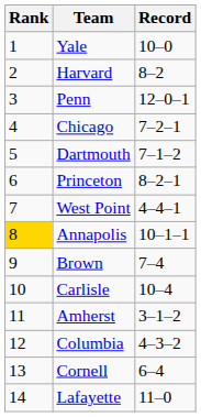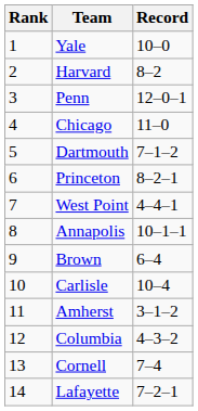 <table class="wikitable">
 <tr>
 <th>Rank</th>
 <th>Team</th>
 <th>Record</th>
 </tr>
 <tr>
 <td>1</td>
 <td><a href='#'>Yale</a></td>
 <td>10–0</td>
 </tr>
 <tr>
 <td>2</td>
 <td><a href='#'>Harvard</a></td>
 <td>8–2</td>
 </tr>
 <tr>
 <td>3</td>
 <td><a href='#'>Penn</a></td>
 <td>12–0–1</td>
 </tr>
 <tr>
 <td>4</td>
 <td><a href='#'>Chicago</a></td>
-<td>7–2–1</td>
+<td>11–0</td>
 </tr>
 <tr>
 <td>5</td>
 <td><a href='#'>Dartmouth</a></td>
 <td>7–1–2</td>
 </tr>
 <tr>
 <td>6</td>
 <td><a href='#'>Princeton</a></td>
 <td>8–2–1</td>
 </tr>
 <tr>
 <td>7</td>
 <td><a href='#'>West Point</a></td>
 <td>4–4–1</td>
 </tr>
 <tr>
-<td style="background: gold;">8</td>
+<td>8</td>
 <td><a href='#'>Annapolis</a></td>
 <td>10–1–1</td>
 </tr>
 <tr>
 <td>9</td>
 <td><a href='#'>Brown</a></td>
-<td>7–4</td>
+<td>6–4</td>
 </tr>
 <tr>
 <td>10</td>
 <td><a href='#'>Carlisle</a></td>
 <td>10–4</td>
 </tr>
 <tr>
 <td>11</td>
 <td><a href='#'>Amherst</a></td>
 <td>3–1–2</td>
 </tr>
 <tr>
 <td>12</td>
 <td><a href='#'>Columbia</a></td>
 <td>4–3–2</td>
 </tr>
 <tr>
 <td>13</td>
 <td><a href='#'>Cornell</a></td>
-<td>6–4</td>
+<td>7–4</td>
 </tr>
 <tr>
 <td>14</td>
 <td><a href='#'>Lafayette</a></td>
-<td>11–0</td>
+<td>7–2–1</td>
 </tr>
 </table>
